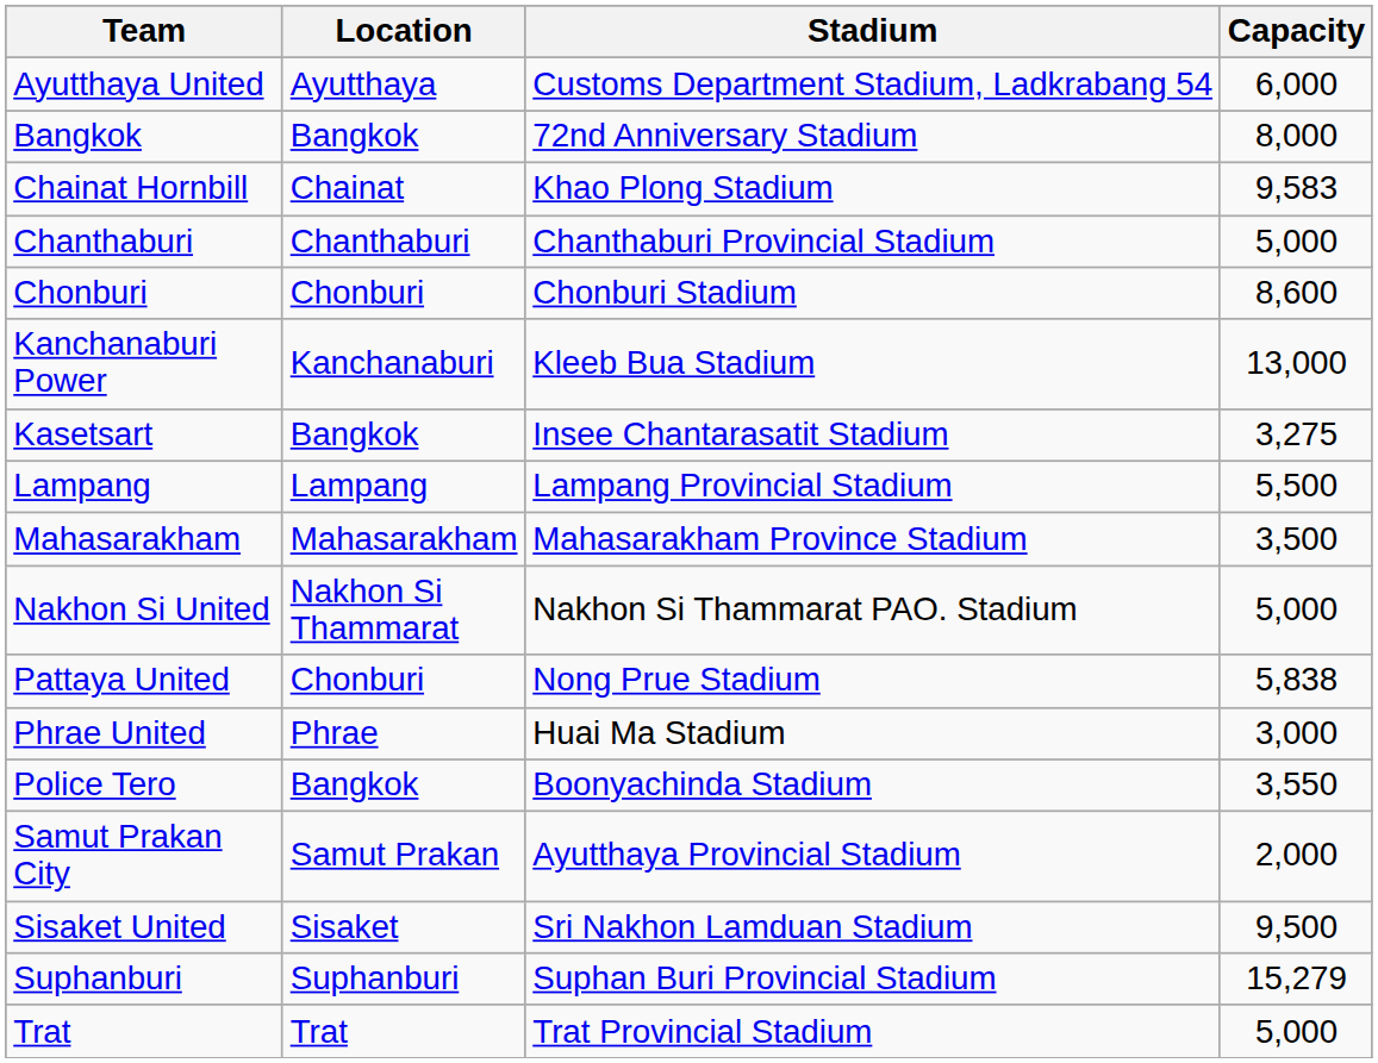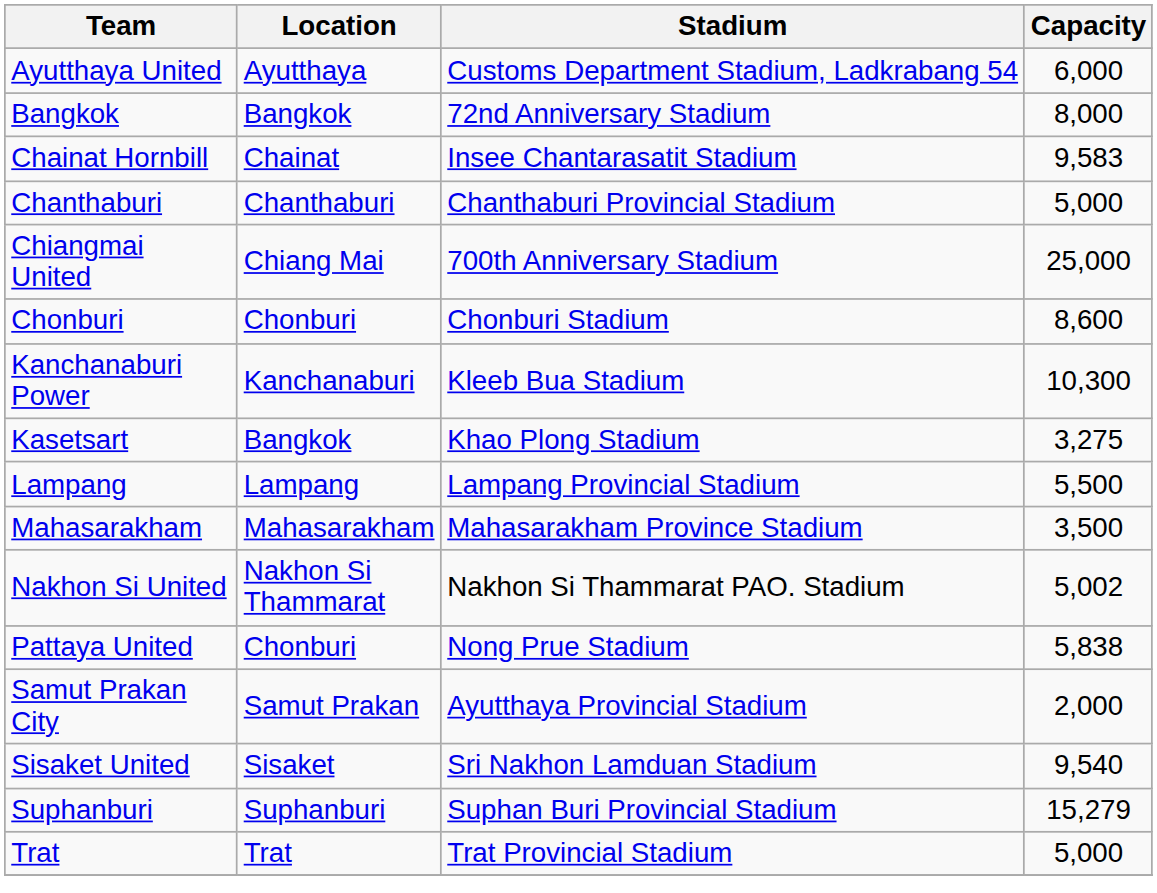 <table class="wikitable sortable">
 <tr>
 <th width="127">Team</th>
 <th width="102">Location</th>
 <th>Stadium</th>
 <th>Capacity</th>
 </tr>
 <tr>
 <td><a href='#'>Ayutthaya United</a></td>
 <td><a href='#'>Ayutthaya</a></td>
 <td><a href='#'>Customs Department Stadium, Ladkrabang 54</a></td>
 <td align="center">6,000</td>
 </tr>
 <tr>
 <td><a href='#'>Bangkok</a></td>
 <td><a href='#'>Bangkok</a> </td>
 <td><a href='#'>72nd Anniversary Stadium</a></td>
 <td align="center">8,000</td>
 </tr>
 <tr>
 <td><a href='#'>Chainat Hornbill</a></td>
 <td><a href='#'>Chainat</a></td>
-<td><a href='#'>Khao Plong Stadium</a></td>
+<td><a href='#'>Insee Chantarasatit Stadium</a></td>
 <td align="center">9,583</td>
 </tr>
 <tr>
 <td><a href='#'>Chanthaburi</a></td>
 <td><a href='#'>Chanthaburi</a></td>
 <td><a href='#'>Chanthaburi Provincial Stadium</a></td>
 <td align="center">5,000</td>
+</tr>
+<tr>
+<td><a href='#'>Chiangmai United</a></td>
+<td><a href='#'>Chiang Mai</a></td>
+<td><a href='#'>700th Anniversary Stadium</a></td>
+<td align="center">25,000</td>
 </tr>
 <tr>
 <td><a href='#'>Chonburi</a></td>
 <td><a href='#'>Chonburi</a> </td>
 <td><a href='#'>Chonburi Stadium</a></td>
 <td align="center">8,600</td>
 </tr>
 <tr>
 <td><a href='#'>Kanchanaburi Power</a></td>
 <td><a href='#'>Kanchanaburi</a></td>
 <td><a href='#'>Kleeb Bua Stadium</a></td>
-<td align="center">13,000</td>
+<td align="center">10,300</td>
 </tr>
 <tr>
 <td><a href='#'>Kasetsart</a></td>
 <td><a href='#'>Bangkok</a> </td>
-<td><a href='#'>Insee Chantarasatit Stadium</a></td>
+<td><a href='#'>Khao Plong Stadium</a></td>
 <td align="center">3,275</td>
 </tr>
 <tr>
 <td><a href='#'>Lampang</a></td>
 <td><a href='#'>Lampang</a></td>
 <td><a href='#'>Lampang Provincial Stadium</a></td>
 <td align="center">5,500</td>
 </tr>
 <tr>
 <td><a href='#'>Mahasarakham</a></td>
 <td><a href='#'>Mahasarakham</a></td>
 <td><a href='#'>Mahasarakham Province Stadium</a></td>
 <td align="center">3,500</td>
 </tr>
 <tr>
 <td><a href='#'>Nakhon Si United</a></td>
 <td><a href='#'>Nakhon Si Thammarat</a></td>
 <td>Nakhon Si Thammarat PAO. Stadium</td>
-<td align="center">5,000</td>
+<td align="center">5,002</td>
 </tr>
 <tr>
 <td><a href='#'>Pattaya United</a></td>
 <td><a href='#'>Chonburi</a> </td>
 <td><a href='#'>Nong Prue Stadium</a></td>
 <td align="center">5,838</td>
-</tr>
-<tr>
-<td><a href='#'>Phrae United</a></td>
-<td><a href='#'>Phrae</a></td>
-<td>Huai Ma Stadium</td>
-<td align="center">3,000</td>
-</tr>
-<tr>
-<td><a href='#'>Police Tero</a></td>
-<td><a href='#'>Bangkok</a> </td>
-<td><a href='#'>Boonyachinda Stadium</a></td>
-<td align="center">3,550</td>
 </tr>
 <tr>
 <td><a href='#'>Samut Prakan City</a></td>
 <td><a href='#'>Samut Prakan</a></td>
 <td><a href='#'>Ayutthaya Provincial Stadium</a></td>
 <td align="center">2,000</td>
 </tr>
 <tr>
 <td><a href='#'>Sisaket United</a></td>
 <td><a href='#'>Sisaket</a></td>
 <td><a href='#'>Sri Nakhon Lamduan Stadium</a></td>
-<td align="center">9,500</td>
+<td align="center">9,540</td>
 </tr>
 <tr>
 <td><a href='#'>Suphanburi</a></td>
 <td><a href='#'>Suphanburi</a></td>
 <td><a href='#'>Suphan Buri Provincial Stadium</a></td>
 <td align="center">15,279</td>
 </tr>
 <tr>
 <td><a href='#'>Trat</a></td>
 <td><a href='#'>Trat</a></td>
 <td><a href='#'>Trat Provincial Stadium</a></td>
 <td align="center">5,000</td>
 </tr>
 <tr>
 </tr>
 </table>
